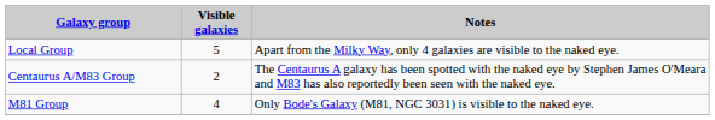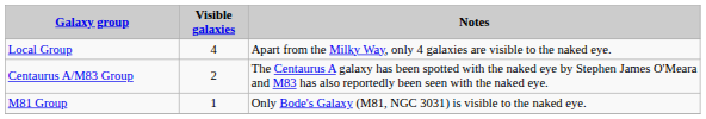 <table class="wikitable" width="100%" style="text-align:left;">
 <tr>
 <th style="background:#CCCCCC;text-align:center;" width="25%"><a href='#'>Galaxy group</a></th>
 <th style="background:#CCCCCC;text-align:center;" width="10%">Visible <a href='#'>galaxies</a></th>
 <th style="background:#CCCCCC;text-align:center;" width="65%">Notes</th>
 </tr>
 <tr>
 <td><a href='#'>Local Group</a></td>
-<td align=center>5</td>
+<td align=center>4</td>
 <td>Apart from the <a href='#'>Milky Way</a>, only 4 galaxies are visible to the naked eye.</td>
 </tr>
 <tr>
 <td><a href='#'>Centaurus A/M83 Group</a></td>
 <td align=center>2</td>
 <td>The <a href='#'>Centaurus A</a> galaxy has been spotted with the naked eye by Stephen James O'Meara  and <a href='#'>M83</a> has also reportedly been seen with the naked eye.</td>
 </tr>
 <tr>
 <td><a href='#'>M81 Group</a></td>
-<td align=center>4</td>
+<td align=center>1</td>
 <td>Only <a href='#'>Bode's Galaxy</a> (M81, NGC 3031) is visible to the naked eye.</td>
 </tr>
 <tr>
 </tr>
 </table>
